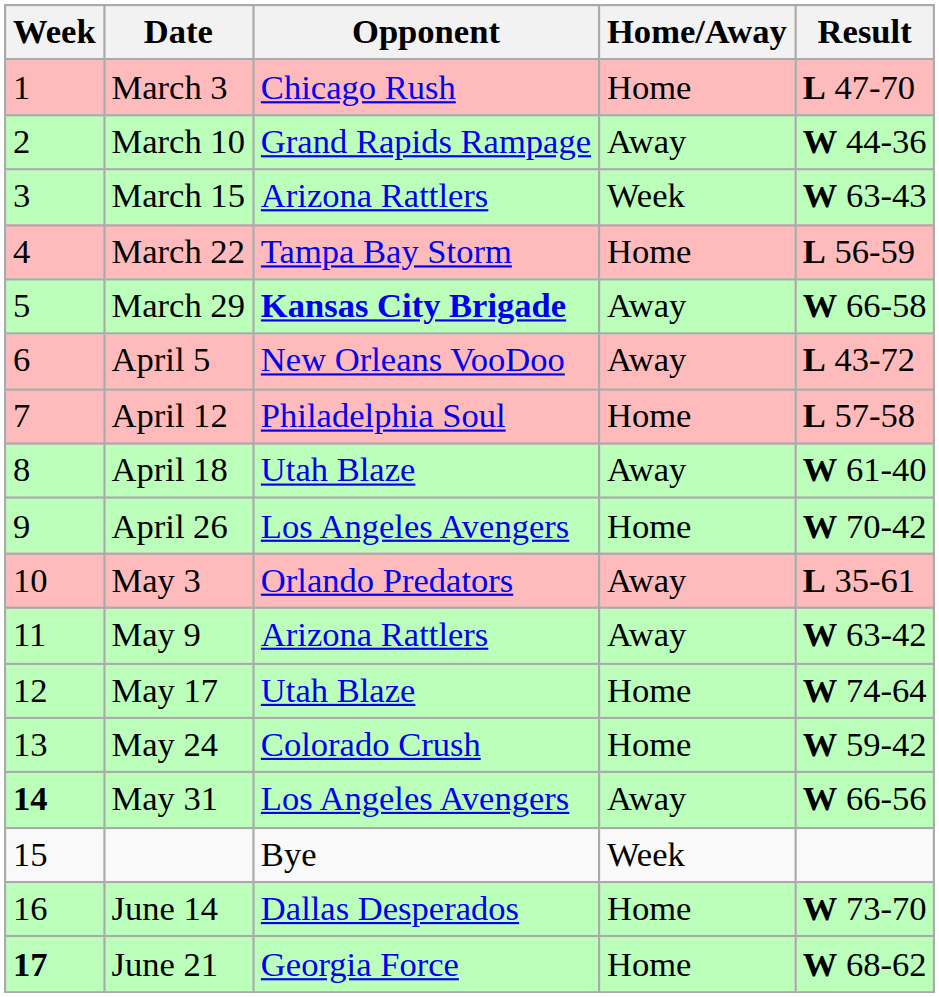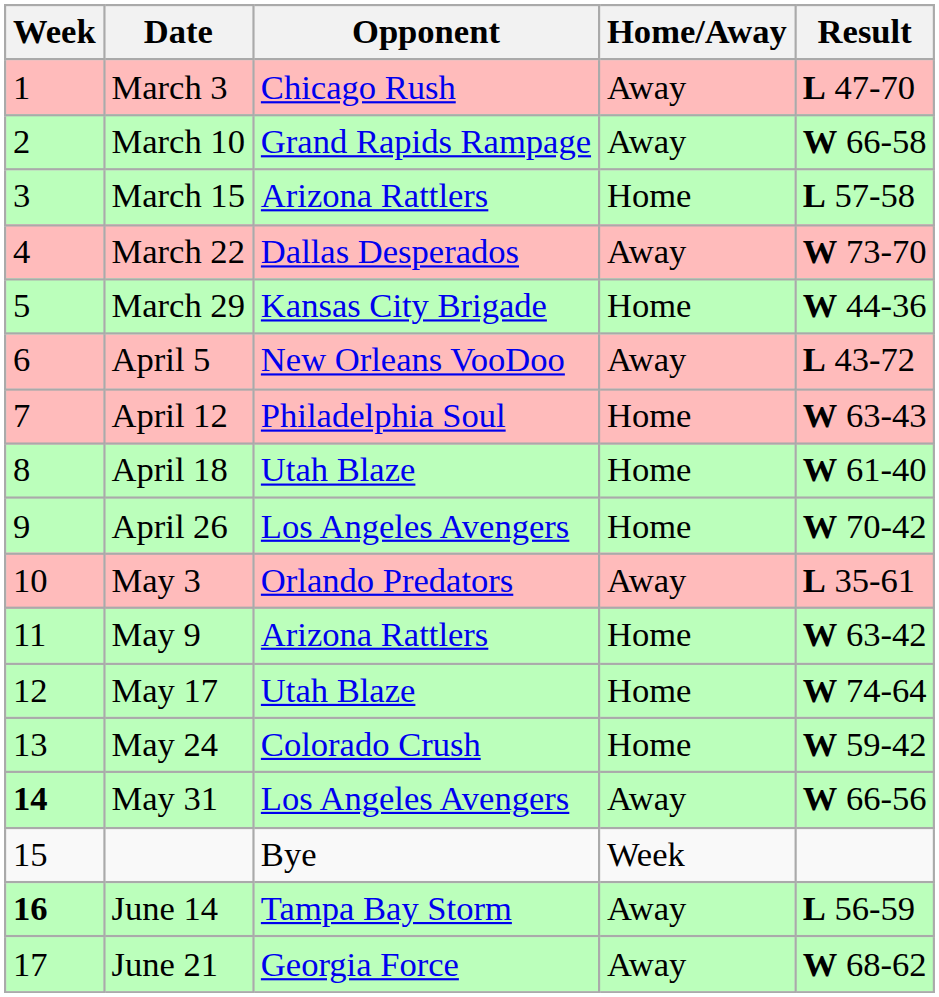 <table class="wikitable">
 <tr>
 <th>Week</th>
 <th>Date</th>
 <th>Opponent</th>
 <th>Home/Away</th>
 <th>Result</th>
 </tr>
 <tr bgcolor="#ffbbbb">
 <td>1</td>
 <td>March 3</td>
 <td><a href='#'>Chicago Rush</a></td>
-<td>Home</td>
+<td>Away</td>
 <td><strong>L</strong> 47-70</td>
 </tr>
 <tr bgcolor="#bbffbb">
 <td>2</td>
 <td>March 10</td>
 <td><a href='#'>Grand Rapids Rampage</a></td>
 <td>Away</td>
-<td><strong>W</strong> 44-36</td>
+<td><strong>W</strong> 66-58</td>
 </tr>
 <tr bgcolor="#bbffbb">
 <td>3</td>
 <td>March 15</td>
 <td><a href='#'>Arizona Rattlers</a></td>
-<td>Week</td>
-<td><strong>W</strong> 63-43</td>
+<td>Home</td>
+<td><strong>L</strong> 57-58</td>
 </tr>
 <tr bgcolor="#ffbbbb">
 <td>4</td>
 <td>March 22</td>
-<td><a href='#'>Tampa Bay Storm</a></td>
-<td>Home</td>
-<td><strong>L</strong> 56-59</td>
+<td><a href='#'>Dallas Desperados</a></td>
+<td>Away</td>
+<td><strong>W</strong> 73-70</td>
 </tr>
 <tr bgcolor="#bbffbb">
 <td>5</td>
 <td>March 29</td>
-<td><strong><a href='#'>Kansas City Brigade</a></strong></td>
-<td>Away</td>
-<td><strong>W</strong> 66-58</td>
+<td><a href='#'>Kansas City Brigade</a></td>
+<td>Home</td>
+<td><strong>W</strong> 44-36</td>
 </tr>
 <tr bgcolor="#ffbbbb">
 <td>6</td>
 <td>April 5</td>
 <td><a href='#'>New Orleans VooDoo</a></td>
 <td>Away</td>
 <td><strong>L</strong> 43-72</td>
 </tr>
 <tr bgcolor="#ffbbbb">
 <td>7</td>
 <td>April 12</td>
 <td><a href='#'>Philadelphia Soul</a></td>
 <td>Home</td>
-<td><strong>L</strong> 57-58</td>
+<td><strong>W</strong> 63-43</td>
 </tr>
 <tr bgcolor="#bbffbb">
 <td>8</td>
 <td>April 18</td>
 <td><a href='#'>Utah Blaze</a></td>
-<td>Away</td>
+<td>Home</td>
 <td><strong>W</strong> 61-40</td>
 </tr>
 <tr bgcolor="#bbffbb">
 <td>9</td>
 <td>April 26</td>
 <td><a href='#'>Los Angeles Avengers</a></td>
 <td>Home</td>
 <td><strong>W</strong> 70-42</td>
 </tr>
 <tr bgcolor="#ffbbbb">
 <td>10</td>
 <td>May 3</td>
 <td><a href='#'>Orlando Predators</a></td>
 <td>Away</td>
 <td><strong>L</strong> 35-61</td>
 </tr>
 <tr bgcolor="#bbffbb">
 <td>11</td>
 <td>May 9</td>
 <td><a href='#'>Arizona Rattlers</a></td>
-<td>Away</td>
+<td>Home</td>
 <td><strong>W</strong> 63-42</td>
 </tr>
 <tr bgcolor="#bbffbb">
 <td>12</td>
 <td>May 17</td>
 <td><a href='#'>Utah Blaze</a></td>
 <td>Home</td>
 <td><strong>W</strong> 74-64</td>
 </tr>
 <tr bgcolor="#bbffbb">
 <td>13</td>
 <td>May 24</td>
 <td><a href='#'>Colorado Crush</a></td>
 <td>Home</td>
 <td><strong>W</strong> 59-42</td>
 </tr>
 <tr bgcolor="#bbffbb">
 <td><strong>14</strong></td>
 <td>May 31</td>
 <td><a href='#'>Los Angeles Avengers</a></td>
 <td>Away</td>
 <td><strong>W</strong> 66-56</td>
 </tr>
 <tr>
 <td>15</td>
 <td></td>
 <td>Bye</td>
 <td>Week</td>
 <td></td>
 </tr>
 <tr bgcolor="#bbffbb">
-<td>16</td>
+<td><strong>16</strong></td>
 <td>June 14</td>
-<td><a href='#'>Dallas Desperados</a></td>
-<td>Home</td>
-<td><strong>W</strong> 73-70</td>
+<td><a href='#'>Tampa Bay Storm</a></td>
+<td>Away</td>
+<td><strong>L</strong> 56-59</td>
 </tr>
 <tr bgcolor="#bbffbb">
-<td><strong>17</strong></td>
+<td>17</td>
 <td>June 21</td>
 <td><a href='#'>Georgia Force</a></td>
-<td>Home</td>
+<td>Away</td>
 <td><strong>W</strong> 68-62</td>
 </tr>
 </table>
